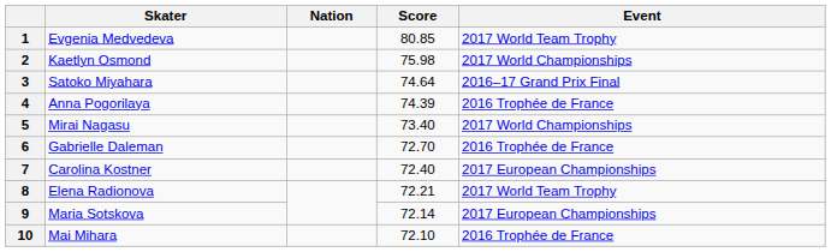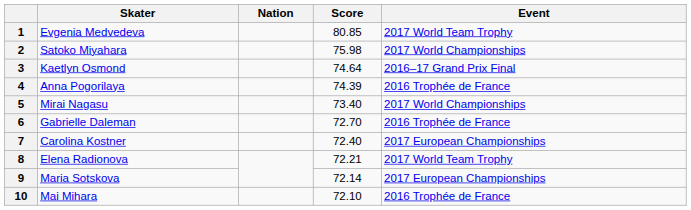 <table class="wikitable sortable" style="text-align:left; width:75%">
 <tr>
 <th scope="col"></th>
 <th scope="col">Skater</th>
 <th scope="col">Nation</th>
 <th scope="col">Score</th>
 <th scope="col">Event</th>
 </tr>
 <tr>
 <th scope="row">1</th>
 <td><a href='#'>Evgenia Medvedeva</a></td>
 <td></td>
 <td style="text-align:center;">80.85</td>
 <td><a href='#'>2017 World Team Trophy</a></td>
 </tr>
 <tr>
 <th scope="row">2</th>
-<td><a href='#'>Kaetlyn Osmond</a></td>
+<td><a href='#'>Satoko Miyahara</a></td>
 <td></td>
 <td style="text-align:center;">75.98</td>
 <td><a href='#'>2017 World Championships</a></td>
 </tr>
 <tr>
 <th scope="row">3</th>
-<td><a href='#'>Satoko Miyahara</a></td>
+<td><a href='#'>Kaetlyn Osmond</a></td>
 <td></td>
 <td style="text-align:center;">74.64</td>
 <td><a href='#'>2016–17 Grand Prix Final</a></td>
 </tr>
 <tr>
 <th scope="row">4</th>
 <td><a href='#'>Anna Pogorilaya</a></td>
 <td></td>
 <td style="text-align:center;">74.39</td>
 <td><a href='#'>2016 Trophée de France</a></td>
 </tr>
 <tr>
 <th scope="row">5</th>
 <td><a href='#'>Mirai Nagasu</a></td>
 <td></td>
 <td style="text-align:center;">73.40</td>
 <td><a href='#'>2017 World Championships</a></td>
 </tr>
 <tr>
 <th scope="row">6</th>
 <td><a href='#'>Gabrielle Daleman</a></td>
 <td></td>
 <td style="text-align:center;">72.70</td>
 <td><a href='#'>2016 Trophée de France</a></td>
 </tr>
 <tr>
 <th scope="row">7</th>
 <td><a href='#'>Carolina Kostner</a></td>
 <td></td>
 <td style="text-align:center;">72.40</td>
 <td><a href='#'>2017 European Championships</a></td>
 </tr>
 <tr>
 <th scope="row">8</th>
 <td><a href='#'>Elena Radionova</a></td>
 <td rowspan="2"></td>
 <td style="text-align:center;">72.21</td>
 <td><a href='#'>2017 World Team Trophy</a></td>
 </tr>
 <tr>
 <th scope="row">9</th>
 <td><a href='#'>Maria Sotskova</a></td>
 <td style="text-align:center;">72.14</td>
 <td><a href='#'>2017 European Championships</a></td>
 </tr>
 <tr>
 <th scope="row">10</th>
 <td><a href='#'>Mai Mihara</a></td>
 <td></td>
 <td style="text-align:center;">72.10</td>
 <td><a href='#'>2016 Trophée de France</a></td>
 </tr>
 </table>
